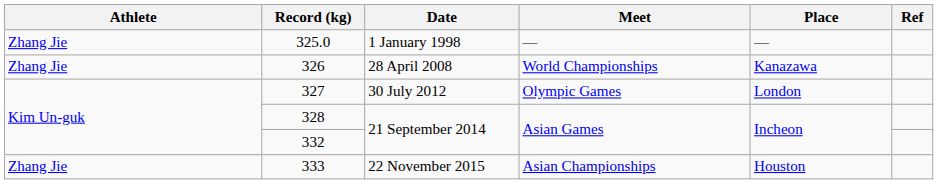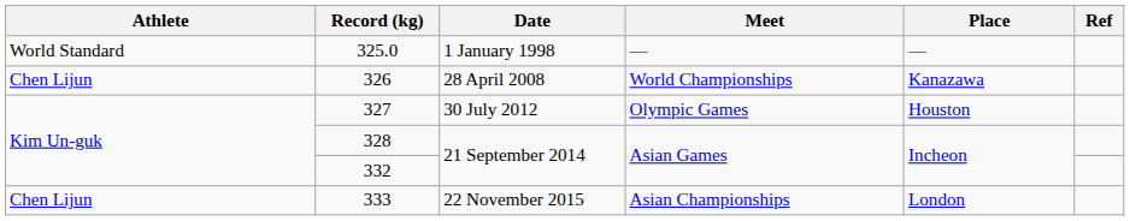 <table class="wikitable" style="font-size:90%; width: 70%;">
 <tr>
 <th width=20%>Athlete</th>
 <th width=8%>Record (kg)</th>
 <th width=12%>Date</th>
 <th width=18%>Meet</th>
 <th width=11%>Place</th>
 <th width=3%>Ref</th>
 </tr>
 <tr>
-<td> <a href='#'>Zhang Jie</a></td>
+<td>World Standard</td>
 <td align="center">325.0</td>
 <td>1 January 1998</td>
 <td>—</td>
 <td>—</td>
 <td></td>
 </tr>
 <tr>
-<td> <a href='#'>Zhang Jie</a></td>
+<td> <a href='#'>Chen Lijun</a></td>
 <td align="center">326</td>
 <td>28 April 2008</td>
 <td><a href='#'>World Championships</a></td>
 <td><a href='#'>Kanazawa</a></td>
 <td></td>
 </tr>
 <tr>
 <td rowspan=3> <a href='#'>Kim Un-guk</a></td>
 <td align="center">327</td>
 <td>30 July 2012</td>
 <td><a href='#'>Olympic Games</a></td>
-<td><a href='#'>London</a></td>
+<td><a href='#'>Houston</a></td>
 <td></td>
 </tr>
 <tr>
 <td align="center">328</td>
 <td rowspan=2>21 September 2014</td>
 <td rowspan=2><a href='#'>Asian Games</a></td>
 <td rowspan=2><a href='#'>Incheon</a></td>
 <td></td>
 </tr>
 <tr>
 <td align="center">332</td>
 <td></td>
 </tr>
 <tr>
-<td> <a href='#'>Zhang Jie</a></td>
+<td> <a href='#'>Chen Lijun</a></td>
 <td align="center">333</td>
 <td>22 November 2015</td>
 <td><a href='#'>Asian Championships</a></td>
-<td><a href='#'>Houston</a></td>
+<td><a href='#'>London</a></td>
 <td></td>
 </tr>
 </table>
